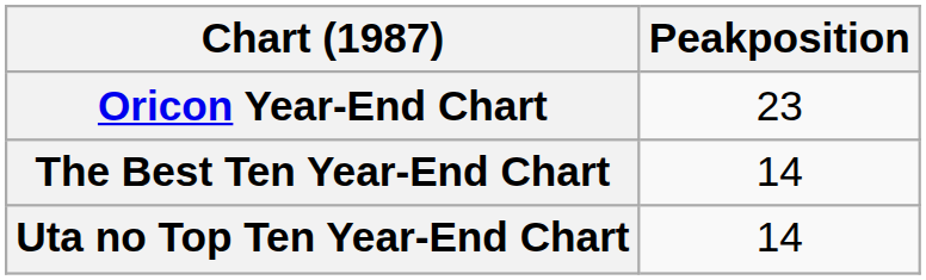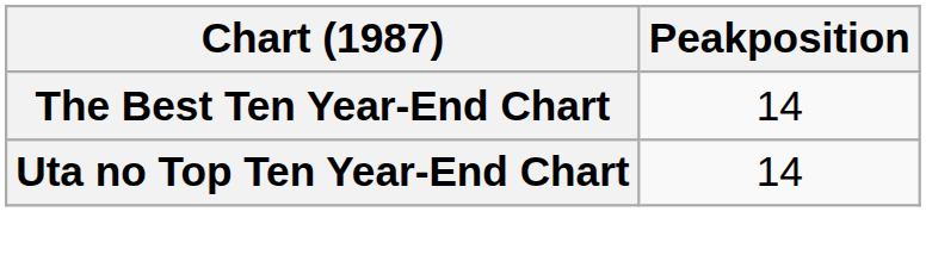 <table class="wikitable plainrowheaders" style="text-align:center;">
 <tr>
 <th>Chart (1987)</th>
 <th>Peakposition</th>
-</tr>
-<tr>
-<th scope="row"><a href='#'>Oricon</a> Year-End Chart</th>
-<td>23</td>
 </tr>
 <tr>
 <th scope="row">The Best Ten Year-End Chart</th>
 <td>14</td>
 </tr>
 <tr>
 <th scope="row">Uta no Top Ten Year-End Chart</th>
 <td>14</td>
 </tr>
 </table>
